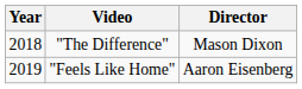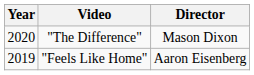 <table class="wikitable plainrowheaders" style="text-align:center;">
 <tr>
 <th>Year</th>
 <th>Video</th>
 <th>Director</th>
 </tr>
 <tr>
-<td>2018</td>
+<td>2020</td>
 <td>"The Difference"</td>
 <td>Mason Dixon</td>
 </tr>
 <tr>
 <td>2019</td>
 <td>"Feels Like Home"</td>
 <td>Aaron Eisenberg</td>
 </tr>
 </table>
